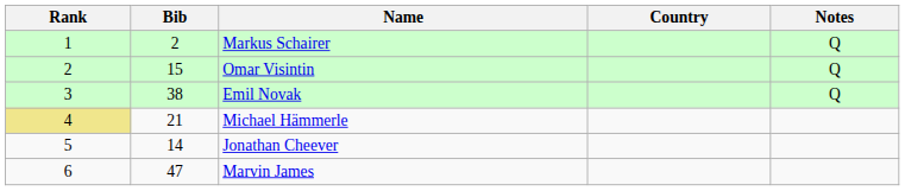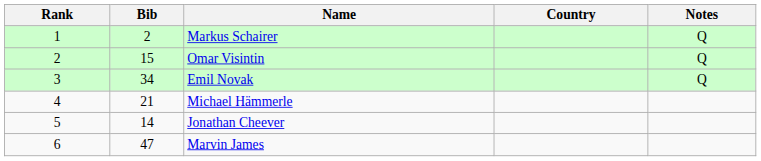 <table class="wikitable" style="text-align:center;" width=70%>
 <tr>
 <th>Rank</th>
 <th>Bib</th>
 <th>Name</th>
 <th>Country</th>
 <th>Notes</th>
 </tr>
 <tr bgcolor="#ccffcc">
 <td>1</td>
 <td>2</td>
 <td align=left><a href='#'>Markus Schairer</a></td>
 <td align=left></td>
 <td>Q</td>
 </tr>
 <tr bgcolor="#ccffcc">
 <td>2</td>
 <td>15</td>
 <td align=left><a href='#'>Omar Visintin</a></td>
 <td align=left></td>
 <td>Q</td>
 </tr>
 <tr bgcolor="#ccffcc">
 <td>3</td>
-<td>38</td>
+<td>34</td>
 <td align=left><a href='#'>Emil Novak</a></td>
 <td align=left></td>
 <td>Q</td>
 </tr>
 <tr>
-<td style="background: khaki;">4</td>
+<td>4</td>
 <td>21</td>
 <td align=left><a href='#'>Michael Hämmerle</a></td>
 <td align=left></td>
 <td></td>
 </tr>
 <tr>
 <td>5</td>
 <td>14</td>
 <td align=left><a href='#'>Jonathan Cheever</a></td>
 <td align=left></td>
 <td></td>
 </tr>
 <tr>
 <td>6</td>
 <td>47</td>
 <td align=left><a href='#'>Marvin James</a></td>
 <td align=left></td>
 <td></td>
 </tr>
 </table>
